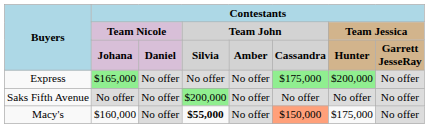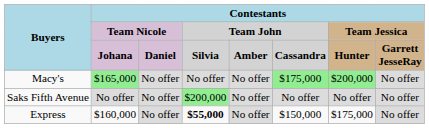 <table class="wikitable" style="text-align:center">
 <tr style="background:lightblue;">
 <td rowspan="3"><strong>Buyers</strong></td>
 <td colspan="10"><strong>Contestants</strong></td>
 </tr>
 <tr>
 <td bgcolor=Thistle colspan=2><strong>Team Nicole</strong></td>
 <td bgcolor=LightGray colspan=3><strong>Team John</strong></td>
 <td bgcolor=Tan colspan=2><strong>Team Jessica</strong></td>
 </tr>
 <tr>
 <td bgcolor=Thistle><strong>Johana</strong></td>
 <td bgcolor=Thistle><strong>Daniel</strong></td>
 <td bgcolor=LightGray><strong>Silvia</strong></td>
 <td bgcolor=LightGray><strong>Amber</strong></td>
 <td bgcolor=LightGray><strong>Cassandra</strong></td>
 <td bgcolor=Tan><strong>Hunter</strong></td>
 <td bgcolor=Tan><strong>Garrett<br>JesseRay</strong></td>
 </tr>
 <tr>
-<td>Express</td>
+<td>Macy's</td>
 <td bgcolor=lightgreen>$165,000</td>
 <td bgcolor=#DCDCDC>No offer</td>
 <td bgcolor=#DCDCDC>No offer</td>
 <td bgcolor=#DCDCDC>No offer</td>
 <td bgcolor=lightgreen>$175,000</td>
 <td bgcolor=lightgreen>$200,000</td>
 <td bgcolor=#DCDCDC>No offer</td>
 </tr>
 <tr>
 <td>Saks Fifth Avenue</td>
 <td bgcolor=#DCDCDC>No offer</td>
 <td bgcolor=#DCDCDC>No offer</td>
 <td bgcolor=lightgreen>$200,000</td>
 <td bgcolor=#DCDCDC>No offer</td>
 <td bgcolor=#DCDCDC>No offer</td>
 <td bgcolor=#DCDCDC>No offer</td>
 <td bgcolor=#DCDCDC>No offer</td>
 </tr>
 <tr>
-<td>Macy's</td>
+<td>Express</td>
 <td>$160,000</td>
 <td bgcolor=#DCDCDC>No offer</td>
 <td><strong>$55,000</strong></td>
 <td bgcolor=#DCDCDC>No offer</td>
-<td style="background: lightsalmon;">$150,000</td>
+<td>$150,000</td>
 <td>$175,000</td>
 <td bgcolor=#DCDCDC>No offer</td>
 </tr>
 </table>
